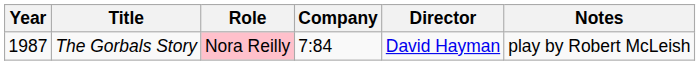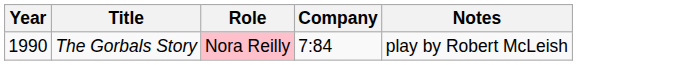 <table class="wikitable">
 <tr>
 <th>Year</th>
 <th>Title</th>
 <th>Role</th>
 <th>Company</th>
-<th>Director</th>
 <th>Notes</th>
 </tr>
 <tr>
-<td>1987</td>
+<td>1990</td>
 <td><em>The Gorbals Story</em></td>
 <td style="background: pink;">Nora Reilly</td>
 <td>7:84</td>
-<td><a href='#'>David Hayman</a></td>
 <td>play by Robert McLeish</td>
 </tr>
 </table>
